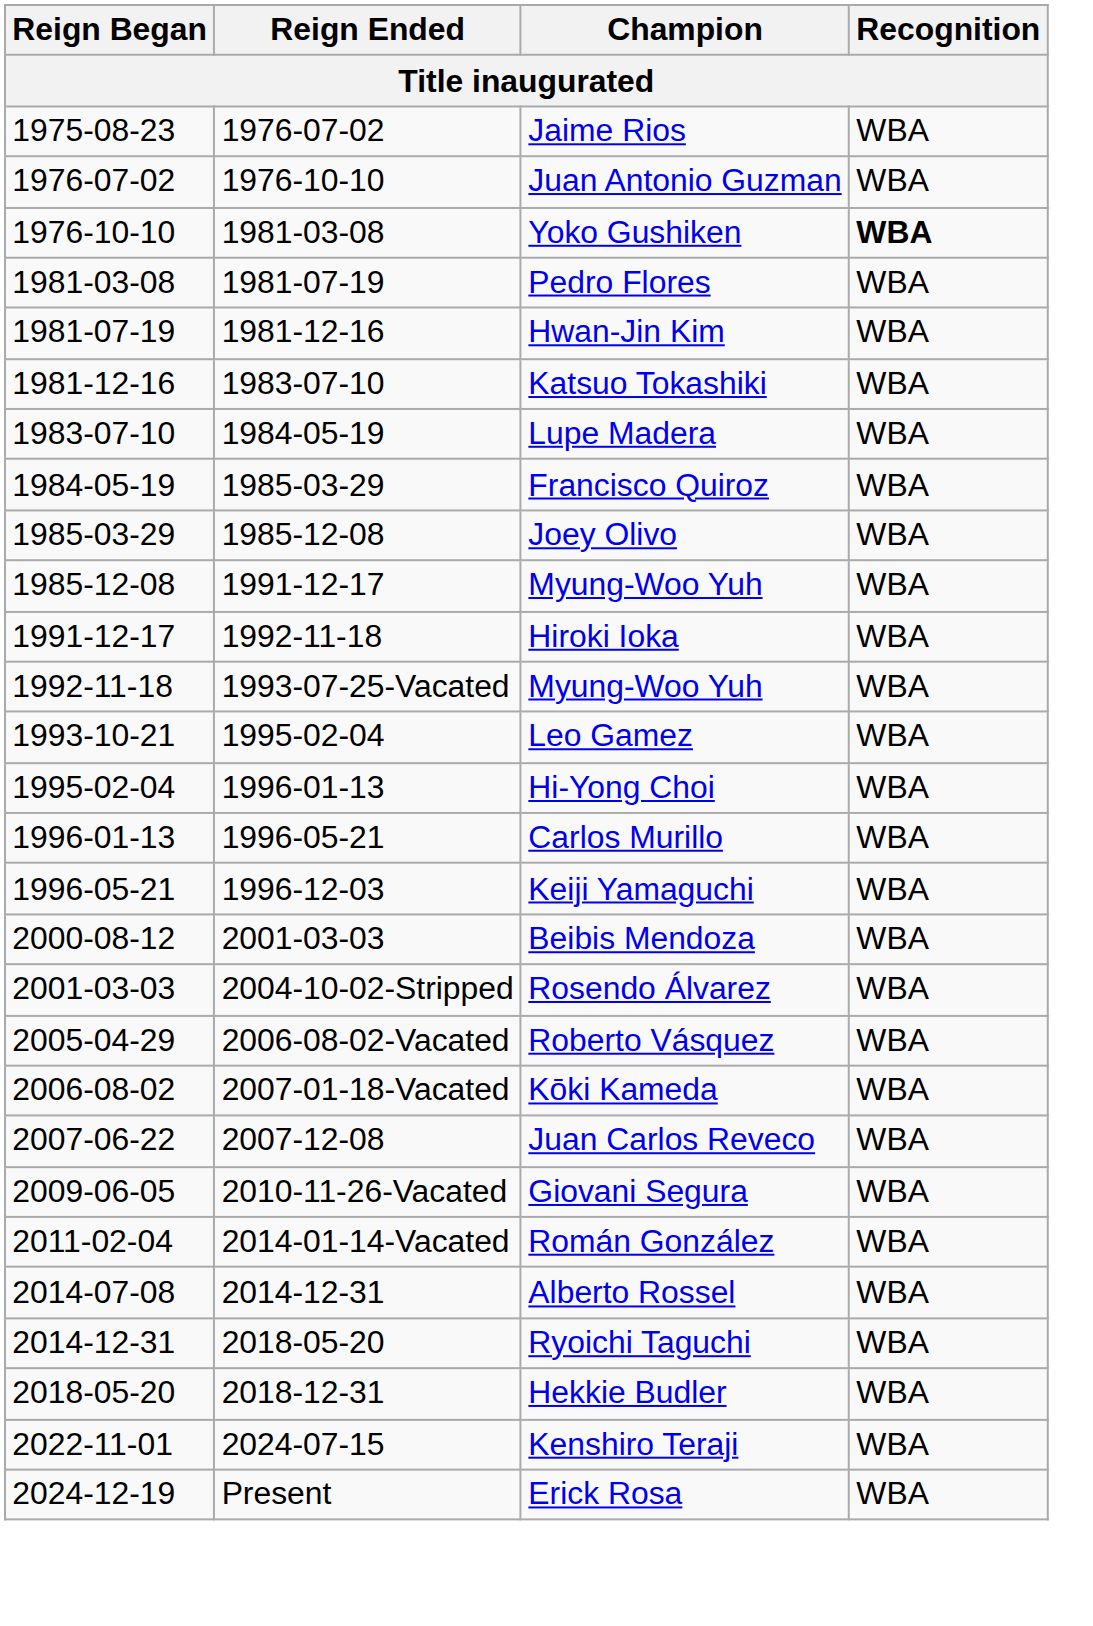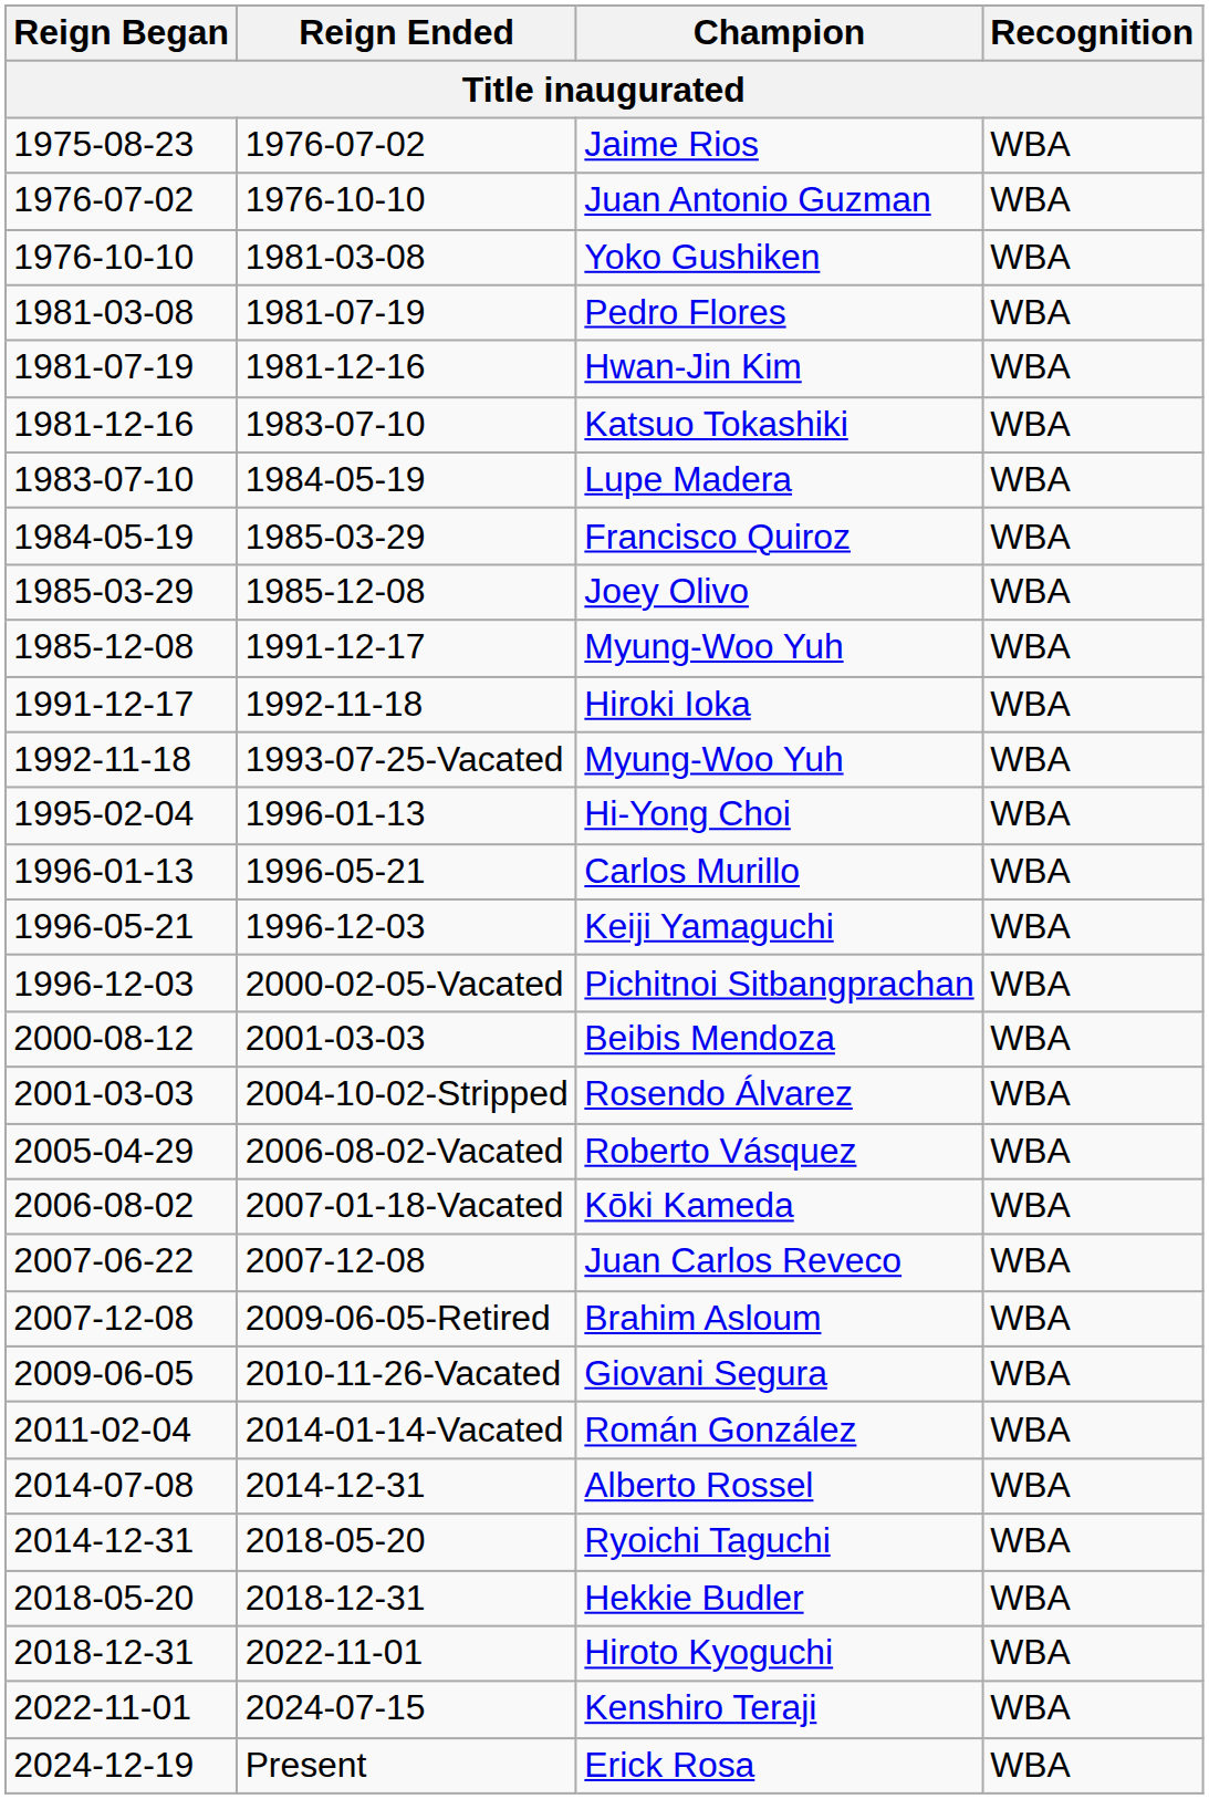 <table class="wikitable">
 <tr>
 <th>Reign Began</th>
 <th>Reign Ended</th>
 <th>Champion</th>
 <th>Recognition</th>
 </tr>
 <tr>
 <th colspan="4">Title inaugurated</th>
 </tr>
 <tr>
 <td>1975-08-23</td>
 <td>1976-07-02</td>
 <td> <a href='#'>Jaime Rios</a></td>
 <td>WBA</td>
 </tr>
 <tr>
 <td>1976-07-02</td>
 <td>1976-10-10</td>
 <td> <a href='#'>Juan Antonio Guzman</a></td>
 <td>WBA</td>
 </tr>
 <tr>
 <td>1976-10-10</td>
 <td>1981-03-08</td>
 <td> <a href='#'>Yoko Gushiken</a></td>
-<td><strong>WBA</strong></td>
+<td>WBA</td>
 </tr>
 <tr>
 <td>1981-03-08</td>
 <td>1981-07-19</td>
 <td> <a href='#'>Pedro Flores</a></td>
 <td>WBA</td>
 </tr>
 <tr>
 <td>1981-07-19</td>
 <td>1981-12-16</td>
 <td> <a href='#'>Hwan-Jin Kim</a></td>
 <td>WBA</td>
 </tr>
 <tr>
 <td>1981-12-16</td>
 <td>1983-07-10</td>
 <td> <a href='#'>Katsuo Tokashiki</a></td>
 <td>WBA</td>
 </tr>
 <tr>
 <td>1983-07-10</td>
 <td>1984-05-19</td>
 <td> <a href='#'>Lupe Madera</a></td>
 <td>WBA</td>
 </tr>
 <tr>
 <td>1984-05-19</td>
 <td>1985-03-29</td>
 <td> <a href='#'>Francisco Quiroz</a></td>
 <td>WBA</td>
 </tr>
 <tr>
 <td>1985-03-29</td>
 <td>1985-12-08</td>
 <td> <a href='#'>Joey Olivo</a></td>
 <td>WBA</td>
 </tr>
 <tr>
 <td>1985-12-08</td>
 <td>1991-12-17</td>
 <td> <a href='#'>Myung-Woo Yuh</a></td>
 <td>WBA</td>
 </tr>
 <tr>
 <td>1991-12-17</td>
 <td>1992-11-18</td>
 <td> <a href='#'>Hiroki Ioka</a></td>
 <td>WBA</td>
 </tr>
 <tr>
 <td>1992-11-18</td>
 <td>1993-07-25-Vacated</td>
 <td> <a href='#'>Myung-Woo Yuh</a></td>
 <td>WBA</td>
 </tr>
 <tr>
-<td>1993-10-21</td>
-<td>1995-02-04</td>
-<td> <a href='#'>Leo Gamez</a></td>
-<td>WBA</td>
-</tr>
-<tr>
 <td>1995-02-04</td>
 <td>1996-01-13</td>
 <td> <a href='#'>Hi-Yong Choi</a></td>
 <td>WBA</td>
 </tr>
 <tr>
 <td>1996-01-13</td>
 <td>1996-05-21</td>
 <td> <a href='#'>Carlos Murillo</a></td>
 <td>WBA</td>
 </tr>
 <tr>
 <td>1996-05-21</td>
 <td>1996-12-03</td>
 <td> <a href='#'>Keiji Yamaguchi</a></td>
+<td>WBA</td>
+</tr>
+<tr>
+<td>1996-12-03</td>
+<td>2000-02-05-Vacated</td>
+<td> <a href='#'>Pichitnoi Sitbangprachan</a></td>
 <td>WBA</td>
 </tr>
 <tr>
 <td>2000-08-12</td>
 <td>2001-03-03</td>
 <td> <a href='#'>Beibis Mendoza</a></td>
 <td>WBA</td>
 </tr>
 <tr>
 <td>2001-03-03</td>
 <td>2004-10-02-Stripped</td>
 <td> <a href='#'>Rosendo Álvarez</a></td>
 <td>WBA</td>
 </tr>
 <tr>
 <td>2005-04-29</td>
 <td>2006-08-02-Vacated</td>
 <td> <a href='#'>Roberto Vásquez</a></td>
 <td>WBA</td>
 </tr>
 <tr>
 <td>2006-08-02</td>
 <td>2007-01-18-Vacated</td>
 <td> <a href='#'>Kōki Kameda</a></td>
 <td>WBA</td>
 </tr>
 <tr>
 <td>2007-06-22</td>
 <td>2007-12-08</td>
 <td> <a href='#'>Juan Carlos Reveco</a></td>
 <td>WBA</td>
 </tr>
 <tr>
+<td>2007-12-08</td>
+<td>2009-06-05-Retired</td>
+<td> <a href='#'>Brahim Asloum</a></td>
+<td>WBA</td>
+</tr>
+<tr>
 <td>2009-06-05</td>
 <td>2010-11-26-Vacated</td>
 <td> <a href='#'>Giovani Segura</a></td>
 <td>WBA</td>
 </tr>
 <tr>
 <td>2011-02-04</td>
 <td>2014-01-14-Vacated</td>
 <td> <a href='#'>Román González</a></td>
 <td>WBA</td>
 </tr>
 <tr>
 <td>2014-07-08</td>
 <td>2014-12-31</td>
 <td> <a href='#'>Alberto Rossel</a></td>
 <td>WBA</td>
 </tr>
 <tr>
 <td>2014-12-31</td>
 <td>2018-05-20</td>
 <td> <a href='#'>Ryoichi Taguchi</a></td>
 <td>WBA</td>
 </tr>
 <tr>
 <td>2018-05-20</td>
 <td>2018-12-31</td>
 <td> <a href='#'>Hekkie Budler</a></td>
 <td>WBA</td>
 </tr>
 <tr>
+<td>2018-12-31</td>
+<td>2022-11-01</td>
+<td> <a href='#'>Hiroto Kyoguchi</a></td>
+<td>WBA</td>
+</tr>
+<tr>
 <td>2022-11-01</td>
 <td>2024-07-15</td>
 <td> <a href='#'>Kenshiro Teraji</a></td>
 <td>WBA</td>
 </tr>
 <tr>
 <td>2024-12-19</td>
 <td>Present</td>
 <td> <a href='#'>Erick Rosa</a></td>
 <td>WBA</td>
 </tr>
 </table>
